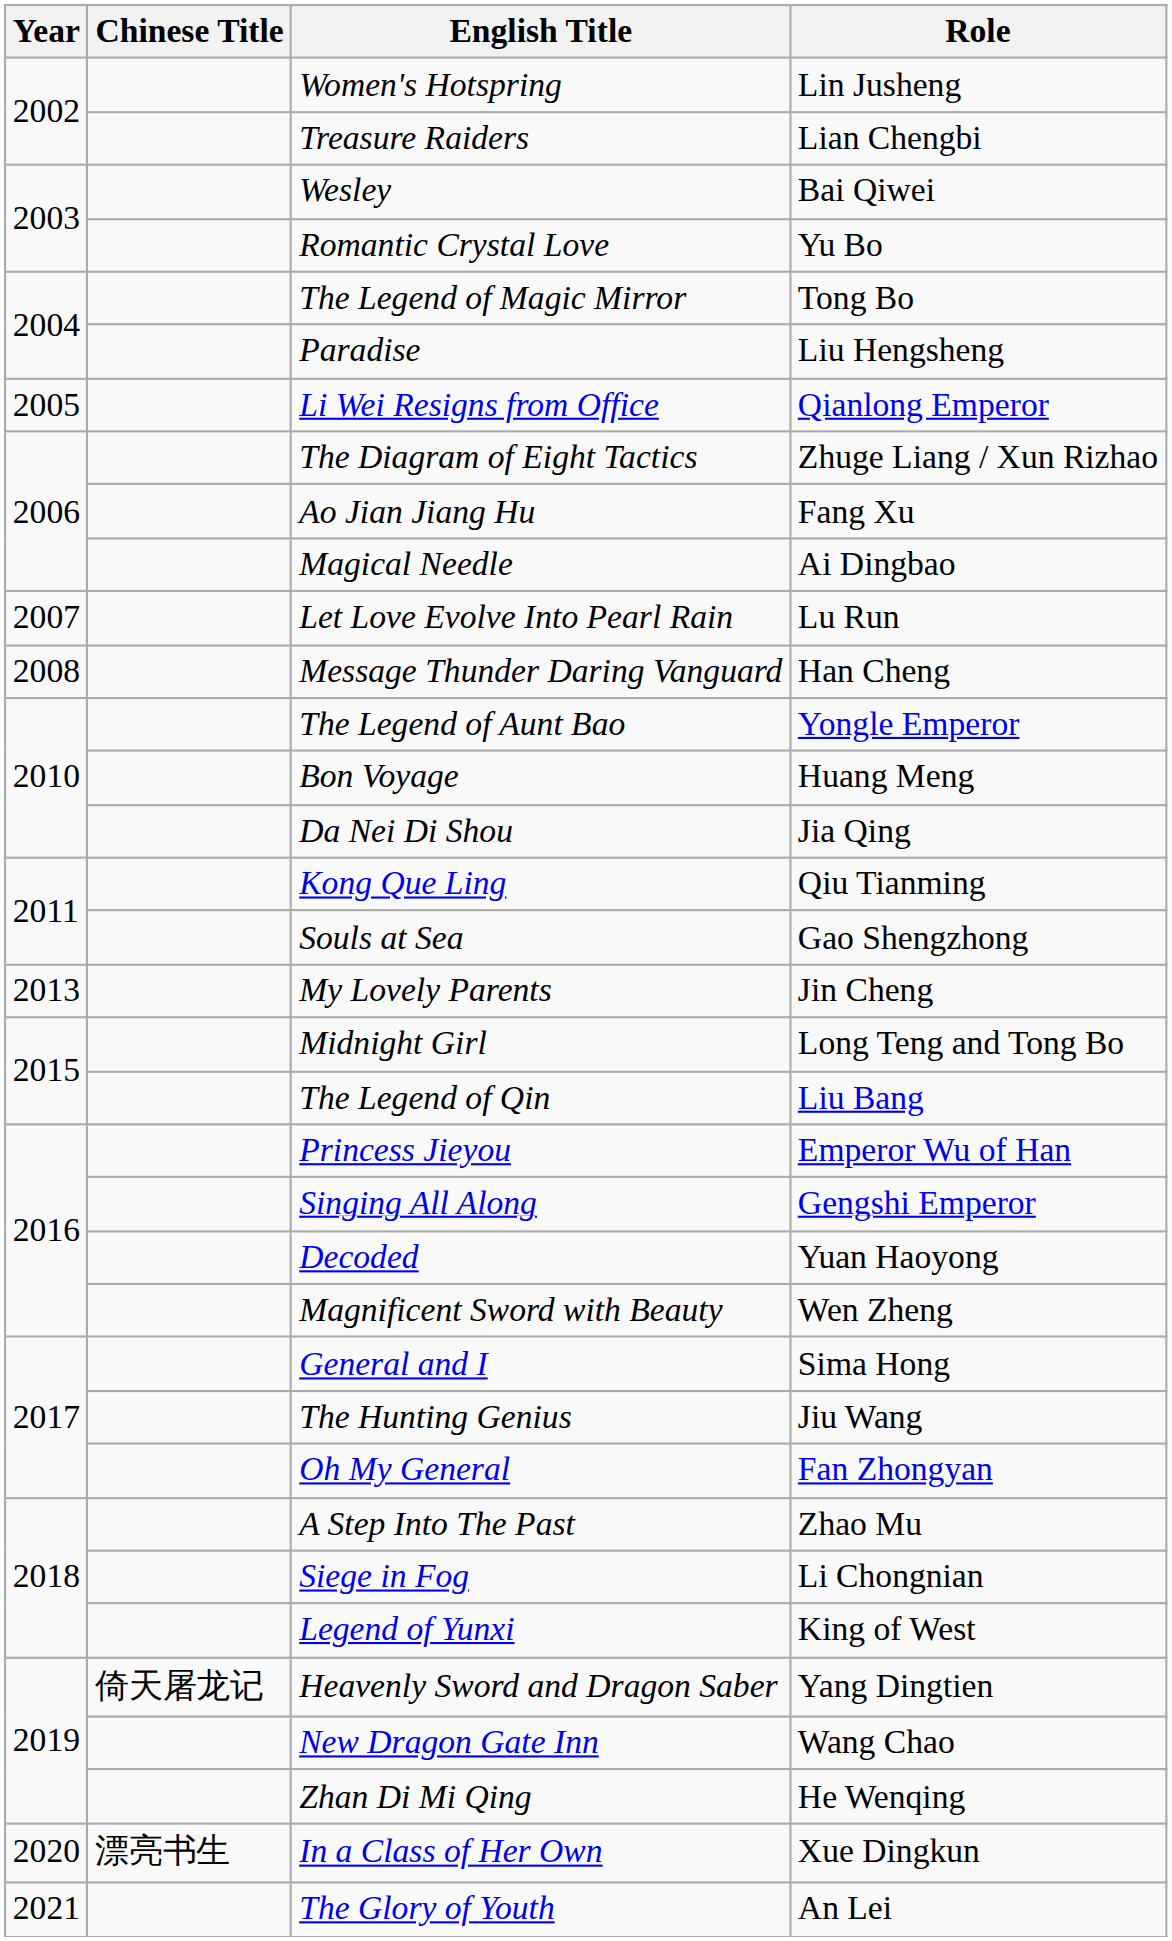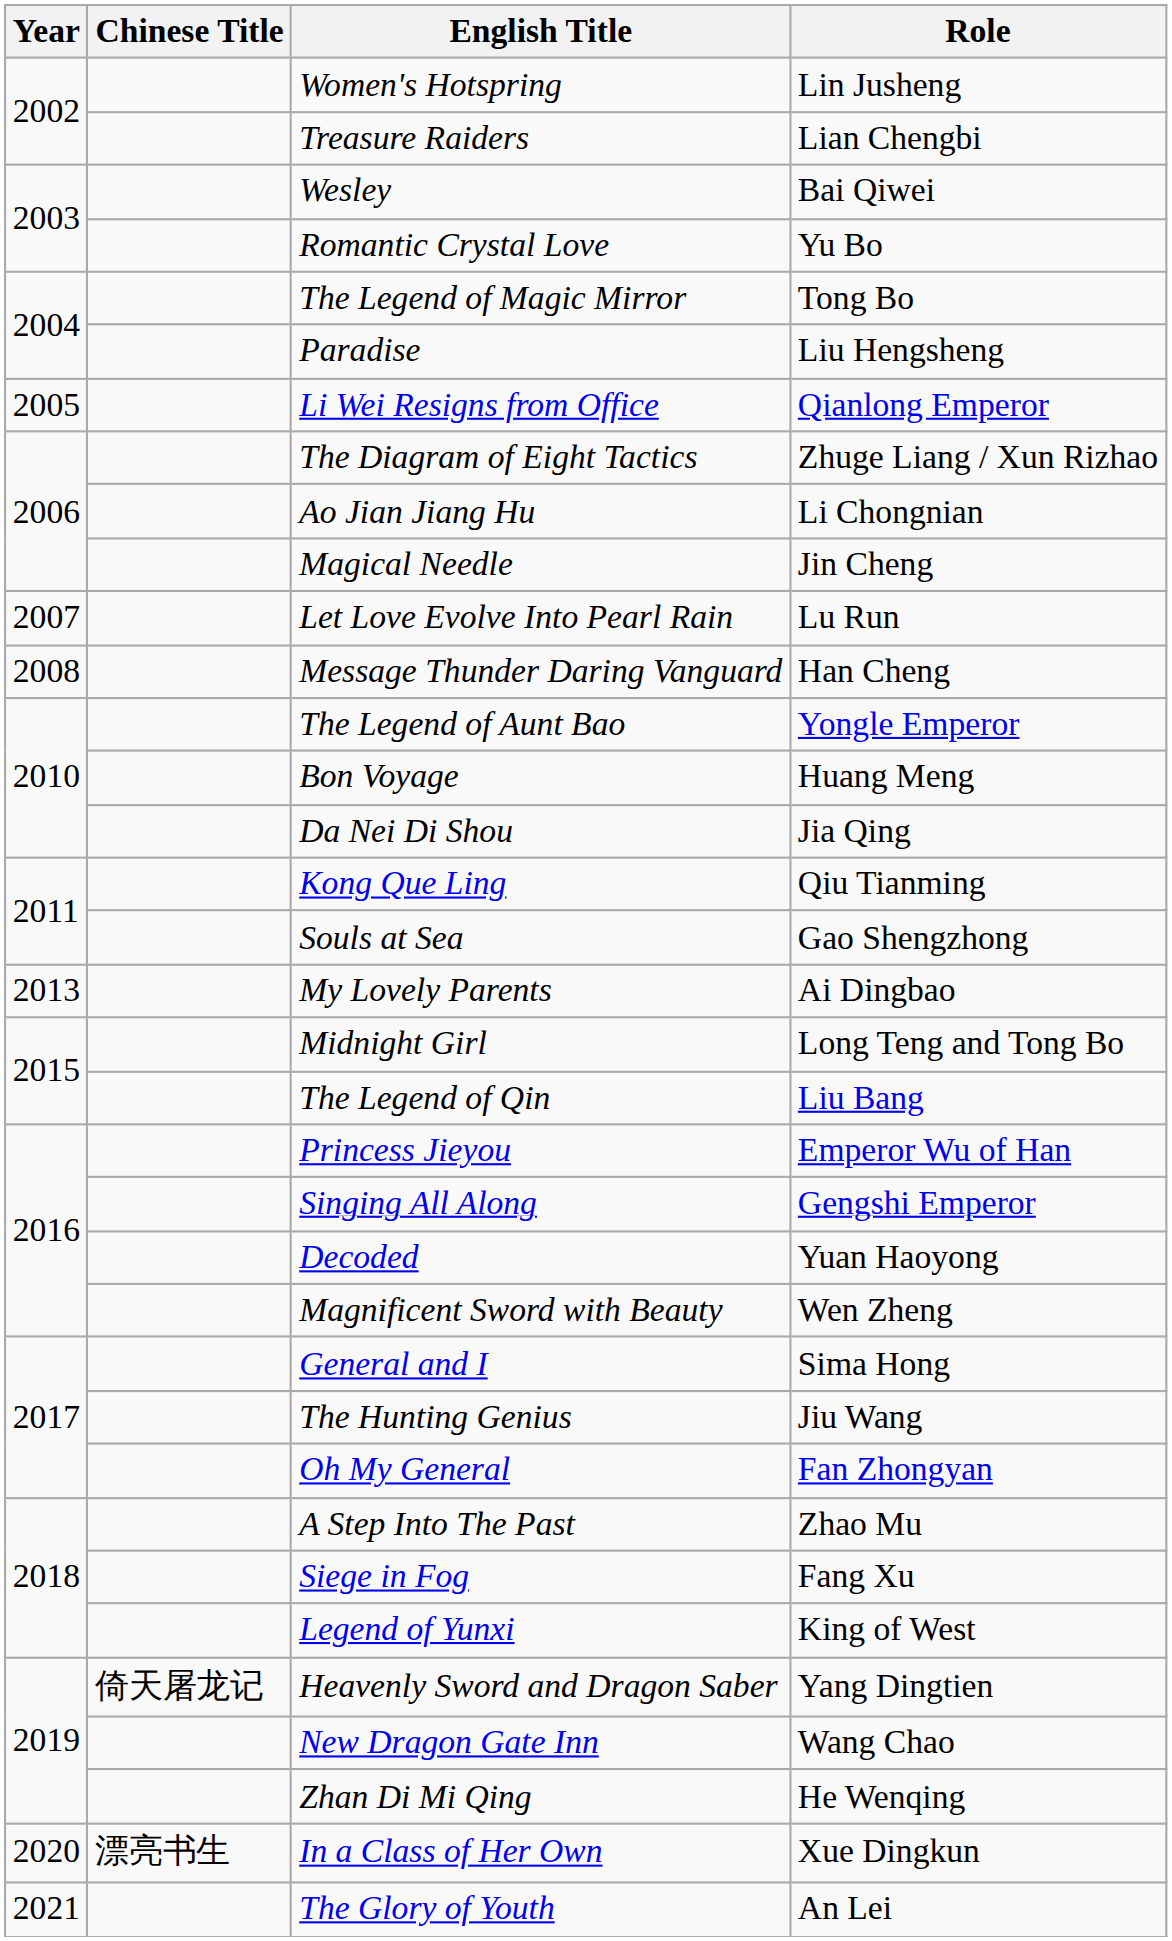 <table class="wikitable">
 <tr>
 <th>Year</th>
 <th>Chinese Title</th>
 <th>English Title</th>
 <th>Role</th>
 </tr>
 <tr>
 <td rowspan=2>2002</td>
 <td></td>
 <td><em>Women's Hotspring</em></td>
 <td>Lin Jusheng</td>
 </tr>
 <tr>
 <td></td>
 <td><em>Treasure Raiders</em></td>
 <td>Lian Chengbi</td>
 </tr>
 <tr>
 <td rowspan=2>2003</td>
 <td></td>
 <td><em>Wesley</em></td>
 <td>Bai Qiwei</td>
 </tr>
 <tr>
 <td></td>
 <td><em>Romantic Crystal Love</em></td>
 <td>Yu Bo</td>
 </tr>
 <tr>
 <td rowspan=2>2004</td>
 <td></td>
 <td><em>The Legend of Magic Mirror</em></td>
 <td>Tong Bo</td>
 </tr>
 <tr>
 <td></td>
 <td><em>Paradise</em></td>
 <td>Liu Hengsheng</td>
 </tr>
 <tr>
 <td rowspan=1>2005</td>
 <td></td>
 <td><em><a href='#'>Li Wei Resigns from Office</a></em></td>
 <td><a href='#'>Qianlong Emperor</a></td>
 </tr>
 <tr>
 <td rowspan=3>2006</td>
 <td></td>
 <td><em>The Diagram of Eight Tactics</em></td>
 <td>Zhuge Liang / Xun Rizhao</td>
 </tr>
 <tr>
 <td></td>
 <td><em>Ao Jian Jiang Hu</em></td>
-<td>Fang Xu</td>
+<td>Li Chongnian</td>
 </tr>
 <tr>
 <td></td>
 <td><em>Magical Needle</em></td>
-<td>Ai Dingbao</td>
+<td>Jin Cheng</td>
 </tr>
 <tr>
 <td>2007</td>
 <td></td>
 <td><em>Let Love Evolve Into Pearl Rain</em></td>
 <td>Lu Run</td>
 </tr>
 <tr>
 <td>2008</td>
 <td></td>
 <td><em>Message Thunder Daring Vanguard</em></td>
 <td>Han Cheng</td>
 </tr>
 <tr>
 <td rowspan=3>2010</td>
 <td></td>
 <td><em>The Legend of Aunt Bao</em></td>
 <td><a href='#'>Yongle Emperor</a></td>
 </tr>
 <tr>
 <td></td>
 <td><em>Bon Voyage</em></td>
 <td>Huang Meng</td>
 </tr>
 <tr>
 <td></td>
 <td><em>Da Nei Di Shou</em></td>
 <td>Jia Qing</td>
 </tr>
 <tr>
 <td rowspan=2>2011</td>
 <td></td>
 <td><em><a href='#'>Kong Que Ling</a></em></td>
 <td>Qiu Tianming</td>
 </tr>
 <tr>
 <td></td>
 <td><em>Souls at Sea</em></td>
 <td>Gao Shengzhong</td>
 </tr>
 <tr>
 <td rowspan=1>2013</td>
 <td></td>
 <td><em>My Lovely Parents</em></td>
-<td>Jin Cheng</td>
+<td>Ai Dingbao</td>
 </tr>
 <tr>
 <td rowspan=2>2015</td>
 <td></td>
 <td><em>Midnight Girl</em></td>
 <td>Long Teng and Tong Bo</td>
 </tr>
 <tr>
 <td></td>
 <td><em>The Legend of Qin</em></td>
 <td><a href='#'>Liu Bang</a></td>
 </tr>
 <tr>
 <td rowspan=4>2016</td>
 <td></td>
 <td><em><a href='#'>Princess Jieyou</a></em></td>
 <td><a href='#'>Emperor Wu of Han</a></td>
 </tr>
 <tr>
 <td></td>
 <td><em><a href='#'>Singing All Along</a></em></td>
 <td><a href='#'>Gengshi Emperor</a></td>
 </tr>
 <tr>
 <td></td>
 <td><em><a href='#'>Decoded</a></em></td>
 <td>Yuan Haoyong</td>
 </tr>
 <tr>
 <td></td>
 <td><em>Magnificent Sword with Beauty</em></td>
 <td>Wen Zheng</td>
 </tr>
 <tr>
 <td rowspan=3>2017</td>
 <td></td>
 <td><em><a href='#'>General and I</a></em></td>
 <td>Sima Hong</td>
 </tr>
 <tr>
 <td></td>
 <td><em>The Hunting Genius</em></td>
 <td>Jiu Wang</td>
 </tr>
 <tr>
 <td></td>
 <td><em><a href='#'>Oh My General</a></em></td>
 <td><a href='#'>Fan Zhongyan</a></td>
 </tr>
 <tr>
 <td rowspan=3>2018</td>
 <td></td>
 <td><em>A Step Into The Past</em></td>
 <td>Zhao Mu</td>
 </tr>
 <tr>
 <td></td>
 <td><em><a href='#'>Siege in Fog</a></em></td>
-<td>Li Chongnian</td>
+<td>Fang Xu</td>
 </tr>
 <tr>
 <td></td>
 <td><em><a href='#'>Legend of Yunxi</a></em></td>
 <td>King of West</td>
 </tr>
 <tr>
 <td rowspan=3>2019</td>
 <td>倚天屠龙记</td>
 <td><em>Heavenly Sword and Dragon Saber</em></td>
 <td>Yang Dingtien</td>
 </tr>
 <tr>
 <td></td>
 <td><em><a href='#'>New Dragon Gate Inn</a></em></td>
 <td>Wang Chao</td>
 </tr>
 <tr>
 <td></td>
 <td><em>Zhan Di Mi Qing</em></td>
 <td>He Wenqing</td>
 </tr>
 <tr>
 <td>2020</td>
 <td>漂亮书生</td>
 <td><em><a href='#'>In a Class of Her Own</a></em></td>
 <td>Xue Dingkun</td>
 </tr>
 <tr>
 <td>2021</td>
 <td></td>
 <td><em><a href='#'>The Glory of Youth</a></em></td>
 <td>An Lei</td>
 </tr>
 </table>
